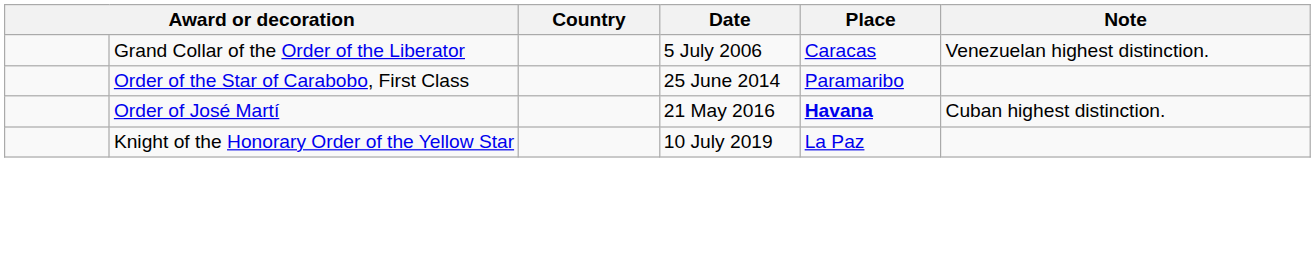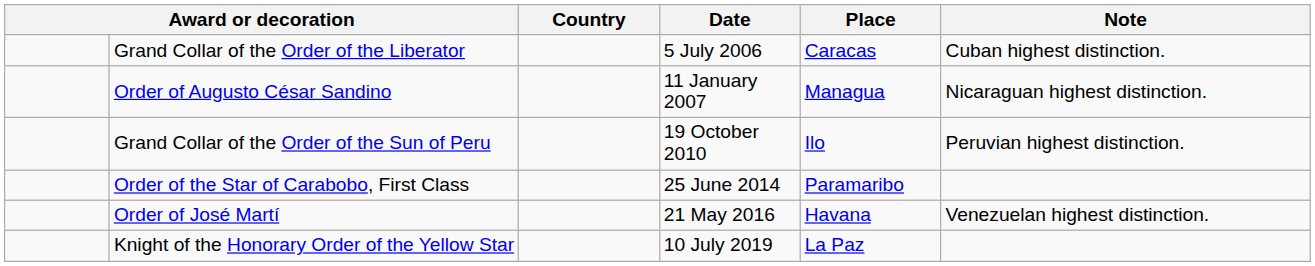 <table class="wikitable" style="text-align:left;">
 <tr>
 <th colspan="2">Award or decoration</th>
 <th style="width:110px;">Country</th>
 <th style="width:110px;">Date</th>
 <th style="width:110px;">Place</th>
 <th style="width:300px;">Note</th>
 </tr>
 <tr>
 <td style="width:80px;"></td>
 <td>Grand Collar of the <a href='#'>Order of the Liberator</a></td>
 <td></td>
 <td>5 July 2006</td>
 <td><a href='#'>Caracas</a></td>
-<td>Venezuelan highest distinction.</td>
+<td>Cuban highest distinction.</td>
+</tr>
+<tr>
+<td style="width:80px;"></td>
+<td><a href='#'>Order of Augusto César Sandino</a></td>
+<td></td>
+<td>11 January 2007</td>
+<td><a href='#'>Managua</a></td>
+<td>Nicaraguan highest distinction.</td>
+</tr>
+<tr>
+<td style="width:80px;"></td>
+<td>Grand Collar of the <a href='#'>Order of the Sun of Peru</a></td>
+<td></td>
+<td>19 October 2010</td>
+<td><a href='#'>Ilo</a></td>
+<td>Peruvian highest distinction.</td>
 </tr>
 <tr>
 <td style="width:80px;"></td>
 <td><a href='#'>Order of the Star of Carabobo</a>, First Class</td>
 <td></td>
 <td>25 June 2014</td>
 <td><a href='#'>Paramaribo</a></td>
 <td></td>
 </tr>
 <tr>
 <td></td>
 <td><a href='#'>Order of José Martí</a></td>
 <td></td>
 <td>21 May 2016</td>
-<td><strong><a href='#'>Havana</a></strong></td>
-<td>Cuban highest distinction.</td>
+<td><a href='#'>Havana</a></td>
+<td>Venezuelan highest distinction.</td>
 </tr>
 <tr>
 <td></td>
 <td>Knight of the <a href='#'>Honorary Order of the Yellow Star</a></td>
 <td></td>
 <td>10 July 2019</td>
 <td><a href='#'>La Paz</a></td>
 <td></td>
 </tr>
 </table>
